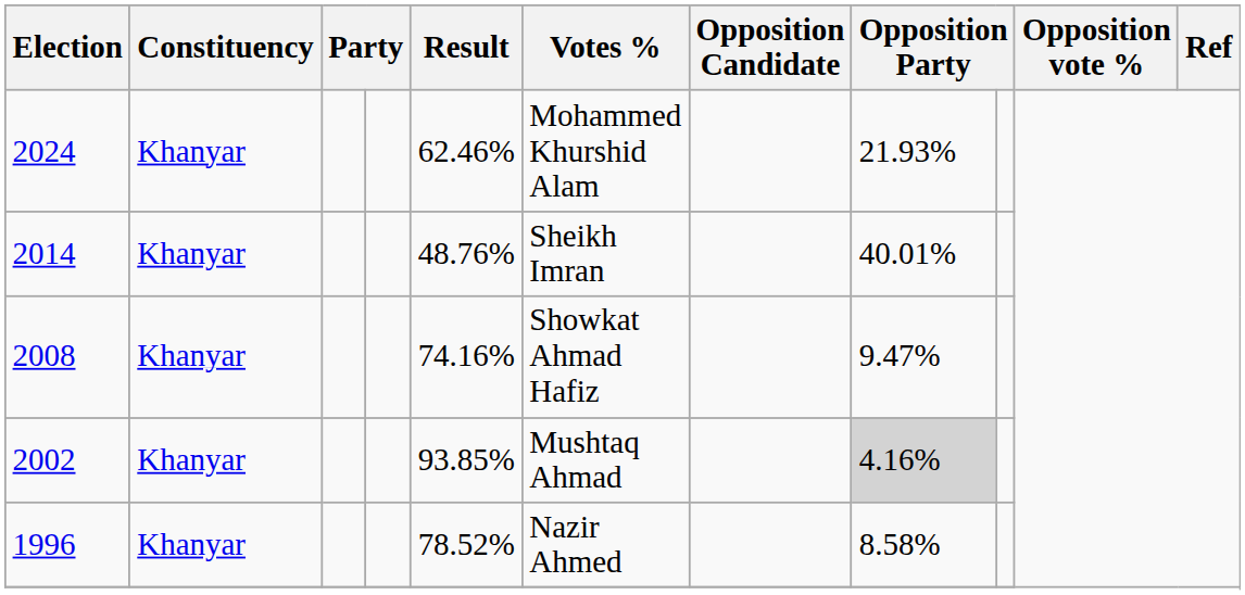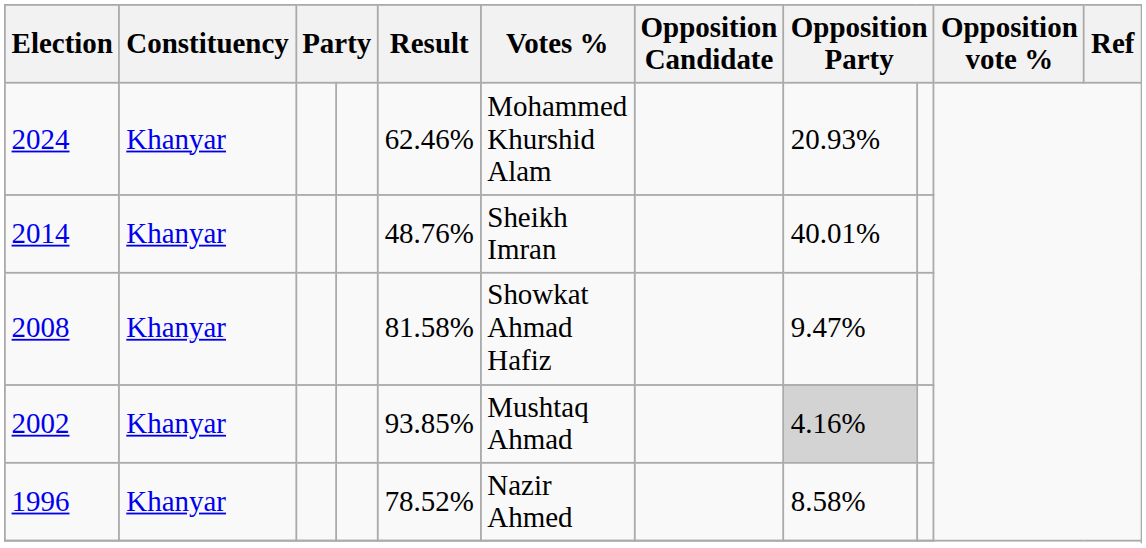 <table class="wikitable sortable">
 <tr>
 <th>Election</th>
 <th>Constituency</th>
 <th colspan="2">Party</th>
 <th>Result</th>
 <th>Votes %</th>
 <th>Opposition Candidate</th>
 <th colspan="2">Opposition Party</th>
 <th>Opposition vote %</th>
 <th>Ref</th>
 </tr>
 <tr>
 <td><a href='#'>2024</a></td>
 <td><a href='#'>Khanyar</a></td>
 <td></td>
 <td></td>
 <td>62.46%</td>
 <td>Mohammed Khurshid Alam</td>
 <td></td>
-<td>21.93%</td>
+<td>20.93%</td>
 <td></td>
 </tr>
 <tr>
 <td><a href='#'>2014</a></td>
 <td><a href='#'>Khanyar</a></td>
 <td></td>
 <td></td>
 <td>48.76%</td>
 <td>Sheikh Imran</td>
 <td></td>
 <td>40.01%</td>
 <td></td>
 </tr>
 <tr>
 <td><a href='#'>2008</a></td>
 <td><a href='#'>Khanyar</a></td>
 <td></td>
 <td></td>
-<td>74.16%</td>
+<td>81.58%</td>
 <td>Showkat Ahmad Hafiz</td>
 <td></td>
 <td>9.47%</td>
 <td></td>
 </tr>
 <tr>
 <td><a href='#'>2002</a></td>
 <td><a href='#'>Khanyar</a></td>
 <td></td>
 <td></td>
 <td>93.85%</td>
 <td>Mushtaq Ahmad</td>
 <td></td>
 <td style="background: lightgrey;">4.16%</td>
 <td></td>
 </tr>
 <tr>
 <td><a href='#'>1996</a></td>
 <td><a href='#'>Khanyar</a></td>
 <td></td>
 <td></td>
 <td>78.52%</td>
 <td>Nazir Ahmed</td>
 <td></td>
 <td>8.58%</td>
 <td></td>
 </tr>
 <tr>
 </tr>
 </table>
